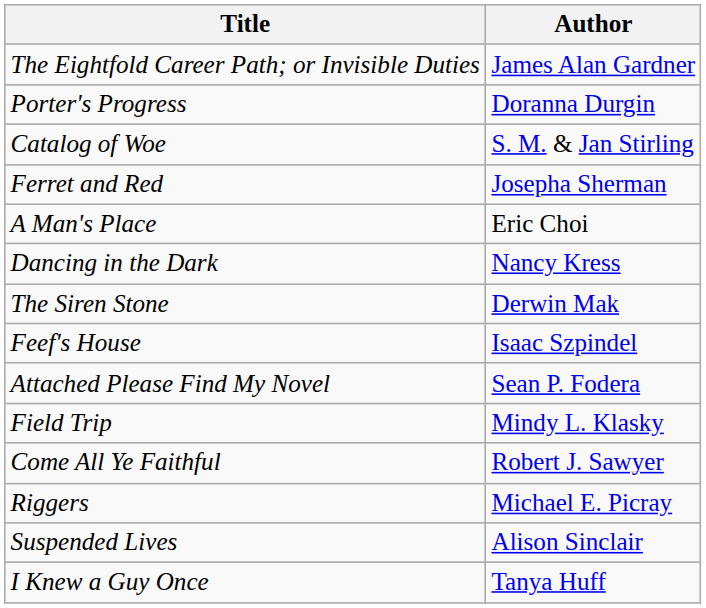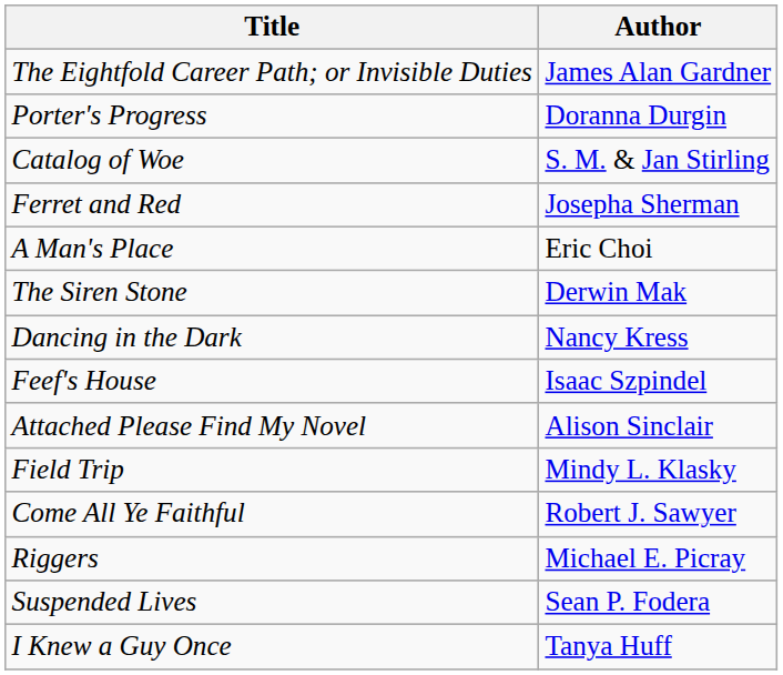 <table class="wikitable">
 <tr>
 <th>Title</th>
 <th>Author</th>
 </tr>
 <tr>
 <td><em>The Eightfold Career Path; or Invisible Duties</em></td>
 <td><a href='#'>James Alan Gardner</a></td>
 </tr>
 <tr>
 <td><em>Porter's Progress</em></td>
 <td><a href='#'>Doranna Durgin</a></td>
 </tr>
 <tr>
 <td><em>Catalog of Woe</em></td>
 <td><a href='#'>S. M.</a> & <a href='#'>Jan Stirling</a></td>
 </tr>
 <tr>
 <td><em>Ferret and Red</em></td>
 <td><a href='#'>Josepha Sherman</a></td>
 </tr>
 <tr>
 <td><em>A Man's Place</em></td>
 <td>Eric Choi</td>
 </tr>
 <tr>
+<td><em>The Siren Stone</em></td>
+<td><a href='#'>Derwin Mak</a></td>
+</tr>
+<tr>
 <td><em>Dancing in the Dark</em></td>
 <td><a href='#'>Nancy Kress</a></td>
-</tr>
-<tr>
-<td><em>The Siren Stone</em></td>
-<td><a href='#'>Derwin Mak</a></td>
 </tr>
 <tr>
 <td><em>Feef's House</em></td>
 <td><a href='#'>Isaac Szpindel</a></td>
 </tr>
 <tr>
 <td><em>Attached Please Find My Novel</em></td>
-<td><a href='#'>Sean P. Fodera</a></td>
+<td><a href='#'>Alison Sinclair</a></td>
 </tr>
 <tr>
 <td><em>Field Trip</em></td>
 <td><a href='#'>Mindy L. Klasky</a></td>
 </tr>
 <tr>
 <td><em>Come All Ye Faithful</em></td>
 <td><a href='#'>Robert J. Sawyer</a></td>
 </tr>
 <tr>
 <td><em>Riggers</em></td>
 <td><a href='#'>Michael E. Picray</a></td>
 </tr>
 <tr>
 <td><em>Suspended Lives</em></td>
-<td><a href='#'>Alison Sinclair</a></td>
+<td><a href='#'>Sean P. Fodera</a></td>
 </tr>
 <tr>
 <td><em>I Knew a Guy Once</em></td>
 <td><a href='#'>Tanya Huff</a></td>
 </tr>
 </table>
